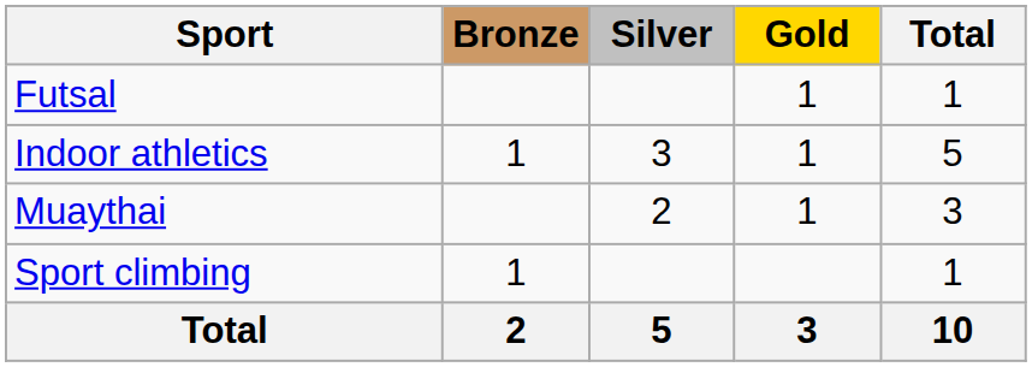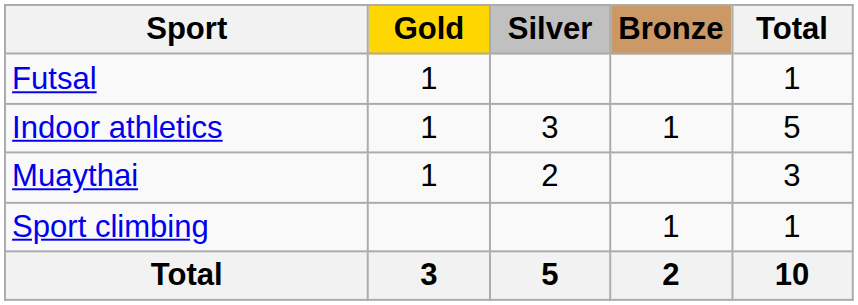 <table class="wikitable sortable" style="text-align:center;">
 <tr>
 <th width=180>Sport</th>
+<th scope="col" style="background:gold; width:55px;">Gold</th>
+<th scope="col" style="background:silver; width:55px;">Silver</th>
 <th scope="col" style="background:#cc9966; width:55px;">Bronze</th>
-<th scope="col" style="background:silver; width:55px;">Silver</th>
-<th scope="col" style="background:gold; width:55px;">Gold</th>
 <th width=55>Total</th>
 </tr>
 <tr>
 <td align=left><a href='#'>Futsal</a></td>
+<td>1</td>
 <td></td>
 <td></td>
-<td>1</td>
 <td>1</td>
 </tr>
 <tr>
 <td align=left><a href='#'>Indoor athletics</a></td>
 <td>1</td>
 <td>3</td>
 <td>1</td>
 <td>5</td>
 </tr>
 <tr>
 <td align=left><a href='#'>Muaythai</a></td>
+<td>1</td>
+<td>2</td>
 <td></td>
-<td>2</td>
-<td>1</td>
 <td>3</td>
 </tr>
 <tr>
 <td align=left><a href='#'>Sport climbing</a></td>
-<td>1</td>
 <td></td>
 <td></td>
+<td>1</td>
 <td>1</td>
 </tr>
 <tr class="sortbottom">
 <th>Total</th>
+<th>3</th>
+<th>5</th>
 <th>2</th>
-<th>5</th>
-<th>3</th>
 <th>10</th>
 </tr>
 </table>
